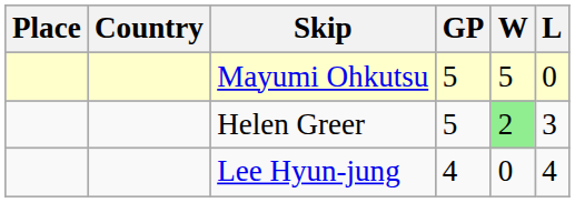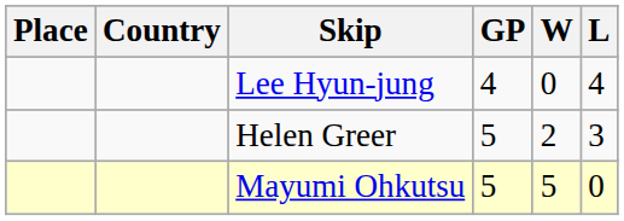 <table class="wikitable">
 <tr>
 <th>Place</th>
 <th>Country</th>
 <th>Skip</th>
 <th>GP</th>
 <th>W</th>
 <th>L</th>
 </tr>
+<tr>
+<td></td>
+<td></td>
+<td><a href='#'>Lee Hyun-jung</a></td>
+<td>4</td>
+<td>0</td>
+<td>4</td>
+</tr>
+<tr>
+<td></td>
+<td></td>
+<td>Helen Greer</td>
+<td>5</td>
+<td>2</td>
+<td>3</td>
+</tr>
 <tr bgcolor=#ffffcc>
 <td></td>
 <td></td>
 <td><a href='#'>Mayumi Ohkutsu</a></td>
 <td>5</td>
 <td>5</td>
 <td>0</td>
 </tr>
-<tr>
-<td></td>
-<td></td>
-<td>Helen Greer</td>
-<td>5</td>
-<td style="background: lightgreen;">2</td>
-<td>3</td>
-</tr>
-<tr>
-<td></td>
-<td></td>
-<td><a href='#'>Lee Hyun-jung</a></td>
-<td>4</td>
-<td>0</td>
-<td>4</td>
-</tr>
 </table>
